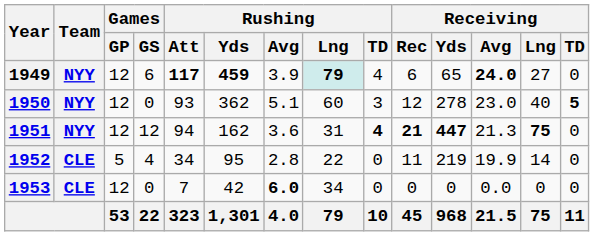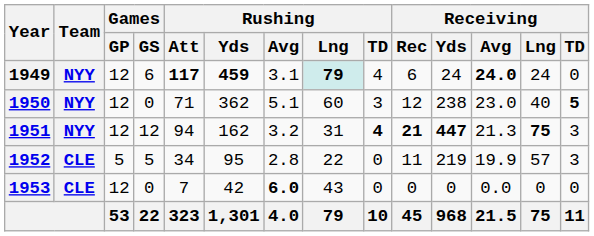 <table class="wikitable" style="text-align:center;">
 <tr>
 <th rowspan="2">Year</th>
 <th rowspan="2">Team</th>
 <th colspan="2">Games</th>
 <th colspan="5">Rushing</th>
 <th colspan="5">Receiving</th>
 </tr>
 <tr>
 <th>GP</th>
 <th>GS</th>
 <th>Att</th>
 <th>Yds</th>
 <th>Avg</th>
 <th>Lng</th>
 <th>TD</th>
 <th>Rec</th>
 <th>Yds</th>
 <th>Avg</th>
 <th>Lng</th>
 <th>TD</th>
 </tr>
 <tr>
 <th>1949</th>
 <th><a href='#'>NYY</a></th>
 <td>12</td>
 <td>6</td>
 <td><strong>117</strong></td>
 <td><strong>459</strong></td>
-<td>3.9</td>
+<td>3.1</td>
 <td style="background:#cfecec; width:3em;"><strong>79</strong></td>
 <td>4</td>
 <td>6</td>
-<td>65</td>
+<td>24</td>
 <td><strong>24.0</strong></td>
-<td>27</td>
+<td>24</td>
 <td>0</td>
 </tr>
 <tr>
 <th><a href='#'>1950</a></th>
 <th><a href='#'>NYY</a></th>
 <td>12</td>
 <td>0</td>
-<td>93</td>
+<td>71</td>
 <td>362</td>
 <td>5.1</td>
 <td>60</td>
 <td>3</td>
 <td>12</td>
-<td>278</td>
+<td>238</td>
 <td>23.0</td>
 <td>40</td>
 <td><strong>5</strong></td>
 </tr>
 <tr>
 <th><a href='#'>1951</a></th>
 <th><a href='#'>NYY</a></th>
 <td>12</td>
 <td>12</td>
 <td>94</td>
 <td>162</td>
-<td>3.6</td>
+<td>3.2</td>
 <td>31</td>
 <td><strong>4</strong></td>
 <td><strong>21</strong></td>
 <td><strong>447</strong></td>
 <td>21.3</td>
 <td><strong>75</strong></td>
-<td>0</td>
+<td>3</td>
 </tr>
 <tr>
 <th><a href='#'>1952</a></th>
 <th><a href='#'>CLE</a></th>
 <td>5</td>
-<td>4</td>
+<td>5</td>
 <td>34</td>
 <td>95</td>
 <td>2.8</td>
 <td>22</td>
 <td>0</td>
 <td>11</td>
 <td>219</td>
 <td>19.9</td>
-<td>14</td>
-<td>0</td>
+<td>57</td>
+<td>3</td>
 </tr>
 <tr>
 <th><a href='#'>1953</a></th>
 <th><a href='#'>CLE</a></th>
 <td>12</td>
 <td>0</td>
 <td>7</td>
 <td>42</td>
 <td><strong>6.0</strong></td>
-<td>34</td>
+<td>43</td>
 <td>0</td>
 <td>0</td>
 <td>0</td>
 <td>0.0</td>
 <td>0</td>
 <td>0</td>
 </tr>
 <tr>
 <th colspan="2"></th>
 <th>53</th>
 <th>22</th>
 <th>323</th>
 <th>1,301</th>
 <th>4.0</th>
 <th>79</th>
 <th>10</th>
 <th>45</th>
 <th>968</th>
 <th>21.5</th>
 <th>75</th>
 <th>11</th>
 </tr>
 </table>
